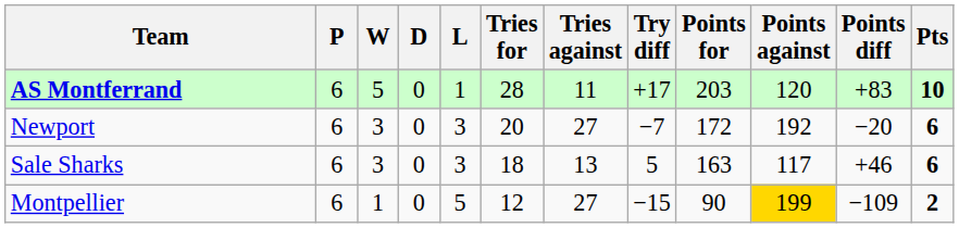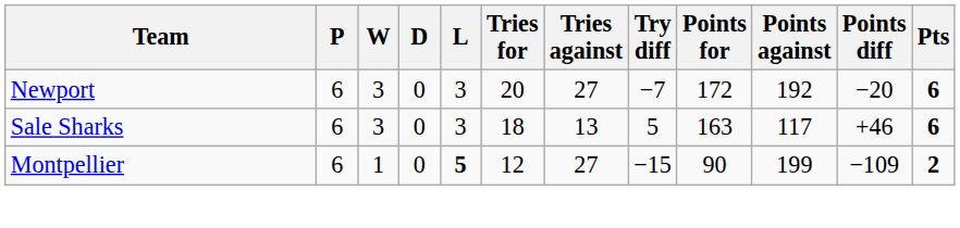 <table class="wikitable" style="text-align: center;">
 <tr>
 <th width="200">Team</th>
 <th width="20">P</th>
 <th width="20">W</th>
 <th width="20">D</th>
 <th width="20">L</th>
 <th width="20">Tries for</th>
 <th width="20">Tries against</th>
 <th width="20">Try diff</th>
 <th width="20">Points for</th>
 <th width="20">Points against</th>
 <th width="25">Points diff</th>
 <th width="20">Pts</th>
-</tr>
-<tr bgcolor="#ccffcc">
-<td align="left"> <strong><a href='#'>AS Montferrand</a></strong></td>
-<td>6</td>
-<td>5</td>
-<td>0</td>
-<td>1</td>
-<td>28</td>
-<td>11</td>
-<td>+17</td>
-<td>203</td>
-<td>120</td>
-<td>+83</td>
-<td><strong>10</strong></td>
 </tr>
 <tr>
 <td align="left"> <a href='#'>Newport</a></td>
 <td>6</td>
 <td>3</td>
 <td>0</td>
 <td>3</td>
 <td>20</td>
 <td>27</td>
 <td>−7</td>
 <td>172</td>
 <td>192</td>
 <td>−20</td>
 <td><strong>6</strong></td>
 </tr>
 <tr>
 <td align="left"> <a href='#'>Sale Sharks</a></td>
 <td>6</td>
 <td>3</td>
 <td>0</td>
 <td>3</td>
 <td>18</td>
 <td>13</td>
 <td>5</td>
 <td>163</td>
 <td>117</td>
 <td>+46</td>
 <td><strong>6</strong></td>
 </tr>
 <tr>
 <td align="left"> <a href='#'>Montpellier</a></td>
 <td>6</td>
 <td>1</td>
 <td>0</td>
-<td>5</td>
+<td><strong>5</strong></td>
 <td>12</td>
 <td>27</td>
 <td>−15</td>
 <td>90</td>
-<td style="background: gold;">199</td>
+<td>199</td>
 <td>−109</td>
 <td><strong>2</strong></td>
 </tr>
 </table>
